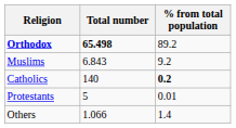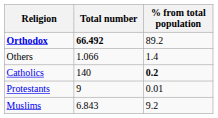 <table class="wikitable sortable" style="font-size:95%;">
 <tr>
 <th style="width:100px;">Religion</th>
 <th style="width:100px;">Total number</th>
 <th style="width:100px;">% from total population</th>
 </tr>
 <tr>
 <td><strong><a href='#'>Orthodox</a></strong></td>
-<td><strong>65.498</strong></td>
+<td><strong>66.492</strong></td>
 <td>89.2</td>
 </tr>
 <tr>
-<td><a href='#'>Muslims</a></td>
-<td>6.843</td>
-<td>9.2</td>
+<td>Others</td>
+<td>1.066</td>
+<td>1.4</td>
 </tr>
 <tr>
 <td><a href='#'>Catholics</a></td>
 <td>140</td>
 <td><strong>0.2</strong></td>
 </tr>
 <tr>
 <td><a href='#'>Protestants</a></td>
-<td>5</td>
+<td>9</td>
 <td>0.01</td>
 </tr>
 <tr>
-<td>Others</td>
-<td>1.066</td>
-<td>1.4</td>
+<td><a href='#'>Muslims</a></td>
+<td>6.843</td>
+<td>9.2</td>
 </tr>
 </table>
